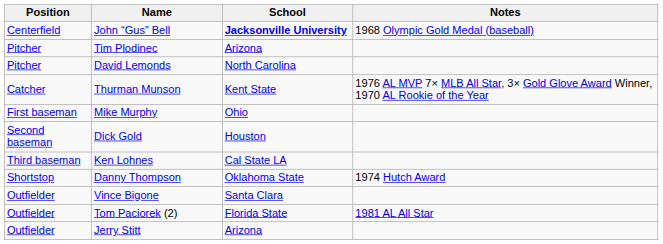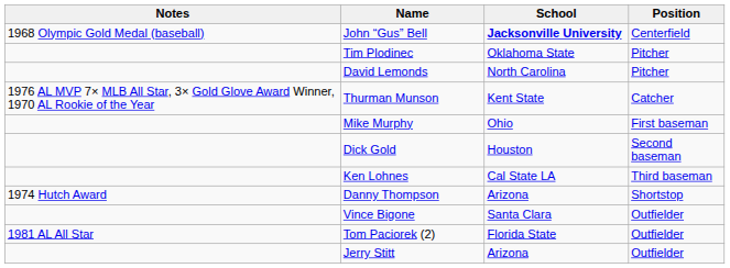 <table class="wikitable sortable" style="width:75%;">
 <tr style="text-align:center; background:#f0f0f0;">
-<td style="width:10%;"><strong>Position</strong></td>
+<td style="width:35%;" class="unsortable"><strong>Notes</strong></td>
 <td style="width:15%;"><strong>Name </strong></td>
 <td style="width:15%;"><strong>School</strong></td>
-<td style="width:35%;" class="unsortable"><strong>Notes</strong></td>
+<td style="width:10%;"><strong>Position</strong></td>
 </tr>
 <tr>
-<td><a href='#'>Centerfield</a></td>
+<td>1968 <a href='#'>Olympic Gold Medal (baseball)</a></td>
 <td><a href='#'>John “Gus” Bell</a></td>
 <td><strong><a href='#'>Jacksonville University</a></strong></td>
-<td>1968 <a href='#'>Olympic Gold Medal (baseball)</a></td>
+<td><a href='#'>Centerfield</a></td>
 </tr>
 <tr>
+<td></td>
+<td><a href='#'>Tim Plodinec</a></td>
+<td><a href='#'>Oklahoma State</a></td>
 <td><a href='#'>Pitcher</a></td>
-<td><a href='#'>Tim Plodinec</a></td>
-<td><a href='#'>Arizona</a></td>
-<td></td>
 </tr>
 <tr>
-<td><a href='#'>Pitcher</a></td>
+<td></td>
 <td><a href='#'>David Lemonds</a></td>
 <td><a href='#'>North Carolina</a></td>
-<td></td>
+<td><a href='#'>Pitcher</a></td>
 </tr>
 <tr>
-<td><a href='#'>Catcher</a></td>
+<td>1976 <a href='#'>AL MVP</a> 7× <a href='#'>MLB All Star</a>, 3× <a href='#'>Gold Glove Award</a> Winner, 1970 <a href='#'>AL Rookie of the Year</a></td>
 <td><a href='#'>Thurman Munson</a></td>
 <td><a href='#'>Kent State</a></td>
-<td>1976 <a href='#'>AL MVP</a> 7× <a href='#'>MLB All Star</a>, 3× <a href='#'>Gold Glove Award</a> Winner, 1970 <a href='#'>AL Rookie of the Year</a></td>
+<td><a href='#'>Catcher</a></td>
 </tr>
 <tr>
-<td><a href='#'>First baseman</a></td>
+<td></td>
 <td><a href='#'>Mike Murphy</a></td>
 <td><a href='#'>Ohio</a></td>
-<td></td>
+<td><a href='#'>First baseman</a></td>
 </tr>
 <tr>
-<td><a href='#'>Second baseman</a></td>
+<td></td>
 <td><a href='#'>Dick Gold</a></td>
 <td><a href='#'>Houston</a></td>
-<td></td>
+<td><a href='#'>Second baseman</a></td>
 </tr>
 <tr>
-<td><a href='#'>Third baseman</a></td>
+<td></td>
 <td><a href='#'>Ken Lohnes</a></td>
 <td><a href='#'>Cal State LA</a></td>
-<td></td>
+<td><a href='#'>Third baseman</a></td>
 </tr>
 <tr>
+<td>1974 <a href='#'>Hutch Award</a></td>
+<td><a href='#'>Danny Thompson</a></td>
+<td><a href='#'>Arizona</a></td>
 <td><a href='#'>Shortstop</a></td>
-<td><a href='#'>Danny Thompson</a></td>
-<td><a href='#'>Oklahoma State</a></td>
-<td>1974 <a href='#'>Hutch Award</a></td>
 </tr>
 <tr>
-<td><a href='#'>Outfielder</a></td>
+<td></td>
 <td><a href='#'>Vince Bigone</a></td>
 <td><a href='#'>Santa Clara</a></td>
-<td></td>
+<td><a href='#'>Outfielder</a></td>
 </tr>
 <tr>
-<td><a href='#'>Outfielder</a></td>
+<td><a href='#'>1981 AL All Star</a></td>
 <td><a href='#'>Tom Paciorek</a> (2)</td>
 <td><a href='#'>Florida State</a></td>
-<td><a href='#'>1981 AL All Star</a></td>
+<td><a href='#'>Outfielder</a></td>
 </tr>
 <tr>
-<td><a href='#'>Outfielder</a></td>
+<td></td>
 <td><a href='#'>Jerry Stitt</a></td>
 <td><a href='#'>Arizona</a></td>
-<td></td>
+<td><a href='#'>Outfielder</a></td>
 </tr>
 </table>
